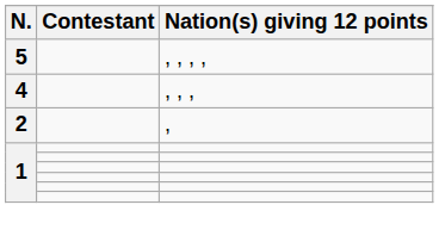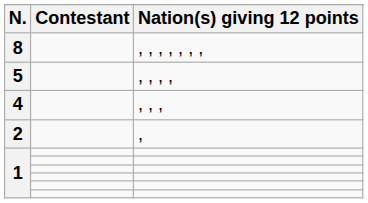 <table class="wikitable plainrowheaders">
 <tr>
 </tr>
 <tr>
 <th scope="col">N.</th>
 <th scope="col">Contestant</th>
 <th scope="col">Nation(s) giving 12 points</th>
+</tr>
+<tr>
+<th scope="row">8</th>
+<td><strong></strong></td>
+<td>, , , , , , , </td>
 </tr>
 <tr>
 <th scope="row">5</th>
 <td></td>
 <td>, , , , </td>
 </tr>
 <tr>
 <th scope="row">4</th>
 <td></td>
 <td>, , , </td>
 </tr>
 <tr>
 <th scope="row">2</th>
 <td></td>
 <td>, </td>
 </tr>
 <tr>
 <th scope="row" rowspan="6">1</th>
 <td></td>
 <td></td>
 </tr>
 <tr>
 <td></td>
 <td></td>
 </tr>
 <tr>
 <td></td>
 <td></td>
 </tr>
 <tr>
 <td></td>
 <td></td>
 </tr>
 <tr>
 <td></td>
 <td></td>
 </tr>
 <tr>
 <td></td>
 <td></td>
 </tr>
 </table>
